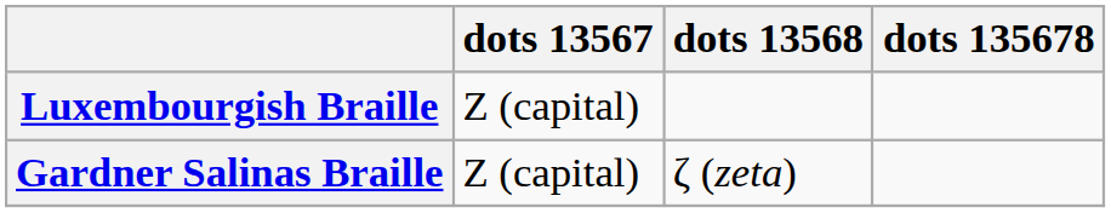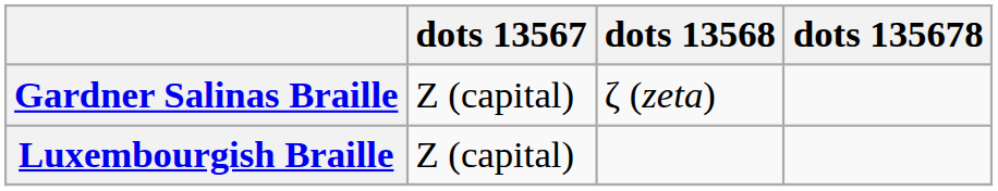 <table class="wikitable">
 <tr>
 <th></th>
 <th>dots 13567</th>
 <th>dots 13568</th>
 <th>dots 135678</th>
 </tr>
 <tr>
+<th align=left><a href='#'>Gardner Salinas Braille</a></th>
+<td>Z (capital)</td>
+<td>ζ (<em>zeta</em>)</td>
+<td></td>
+</tr>
+<tr>
 <th align=left><a href='#'>Luxembourgish Braille</a></th>
 <td>Z (capital)</td>
 <td></td>
 <td></td>
 </tr>
 <tr>
-<th align=left><a href='#'>Gardner Salinas Braille</a></th>
-<td>Z (capital)</td>
-<td>ζ (<em>zeta</em>)</td>
-<td></td>
-</tr>
-<tr>
 </tr>
 </table>
